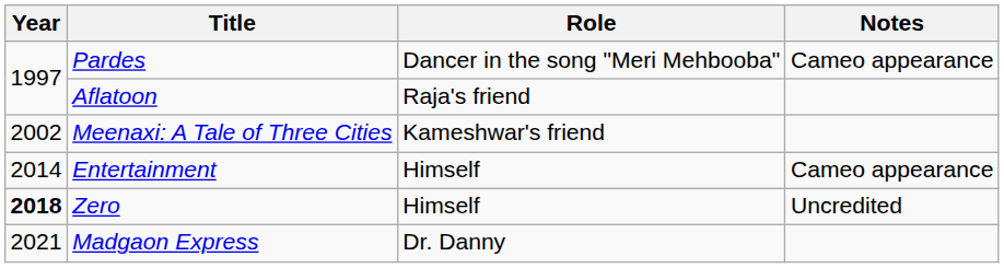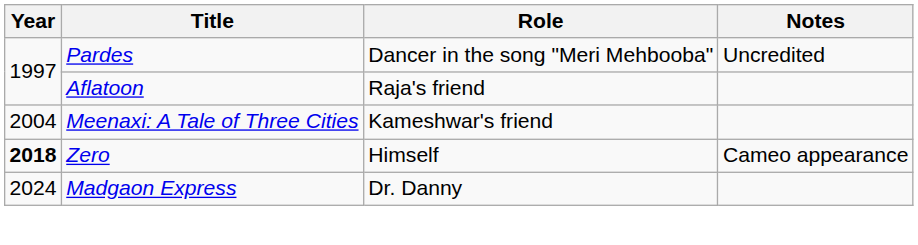 <table class="wikitable">
 <tr>
 <th>Year</th>
 <th>Title</th>
 <th>Role</th>
 <th>Notes</th>
 </tr>
 <tr>
 <td rowspan="2">1997</td>
 <td><a href='#'><em>Pardes</em></a></td>
 <td>Dancer in the song "Meri Mehbooba"</td>
-<td>Cameo appearance</td>
+<td>Uncredited</td>
 </tr>
 <tr>
 <td><a href='#'><em>Aflatoon</em></a></td>
 <td>Raja's friend</td>
 <td></td>
 </tr>
 <tr>
-<td>2002</td>
+<td>2004</td>
 <td><a href='#'><em>Meenaxi: A Tale of Three Cities</em></a></td>
 <td>Kameshwar's friend</td>
 <td></td>
 </tr>
 <tr>
-<td>2014</td>
-<td><a href='#'><em>Entertainment</em></a></td>
+<td><strong>2018</strong></td>
+<td><a href='#'><em>Zero</em></a></td>
 <td>Himself</td>
 <td>Cameo appearance</td>
 </tr>
 <tr>
-<td><strong>2018</strong></td>
-<td><a href='#'><em>Zero</em></a></td>
-<td>Himself</td>
-<td>Uncredited</td>
-</tr>
-<tr>
-<td>2021</td>
+<td>2024</td>
 <td><a href='#'><em>Madgaon Express</em></a></td>
 <td>Dr. Danny</td>
 <td></td>
 </tr>
 </table>
